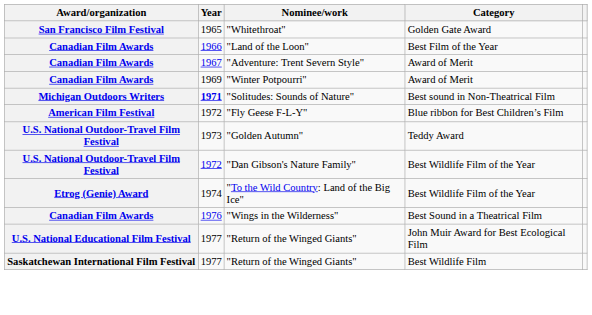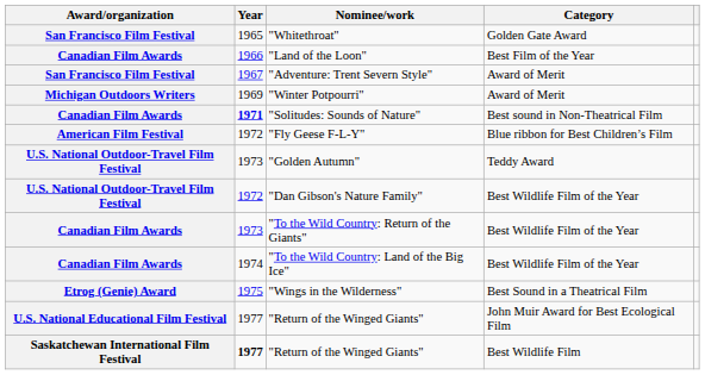 <table class="wikitable sortable plainrowheaders" style="width: 100%;">
 <tr style="background:#ccc; text-align:center;">
 <th scope="col">Award/organization</th>
 <th scope="col">Year</th>
 <th scope="col">Nominee/work</th>
 <th scope="col">Category</th>
 <th scope="col" class="unsortable"></th>
 </tr>
 <tr>
 <th scope="row"> <a href='#'>San Francisco Film Festival</a></th>
 <td>1965</td>
 <td>"Whitethroat"</td>
 <td>Golden Gate Award</td>
 <td></td>
 </tr>
 <tr>
 <th scope="row"> <a href='#'>Canadian Film Awards</a></th>
 <td><a href='#'>1966</a></td>
 <td>"Land of the Loon"</td>
 <td>Best Film of the Year</td>
 <td></td>
 </tr>
 <tr>
-<th scope="row"> <a href='#'>Canadian Film Awards</a></th>
+<th scope="row"> <a href='#'>San Francisco Film Festival</a></th>
 <td><a href='#'>1967</a></td>
 <td>"Adventure: Trent Severn Style"</td>
 <td>Award of Merit</td>
 <td></td>
 </tr>
 <tr>
-<th scope="row"> <a href='#'>Canadian Film Awards</a></th>
+<th scope="row"> <a href='#'>Michigan Outdoors Writers</a></th>
 <td>1969</td>
 <td>"Winter Potpourri"</td>
 <td>Award of Merit</td>
 <td></td>
 </tr>
 <tr>
-<th scope="row"> <a href='#'>Michigan Outdoors Writers</a></th>
+<th scope="row"> <a href='#'>Canadian Film Awards</a></th>
 <td><strong><a href='#'>1971</a></strong></td>
 <td>"Solitudes: Sounds of Nature"</td>
 <td>Best sound in Non-Theatrical Film</td>
 <td></td>
 </tr>
 <tr>
 <th scope="row"> <a href='#'>American Film Festival</a></th>
 <td>1972</td>
 <td>"Fly Geese F-L-Y"</td>
 <td>Blue ribbon for Best Children’s Film</td>
 <td></td>
 </tr>
 <tr>
 <th scope="row"> <a href='#'>U.S. National Outdoor-Travel Film Festival</a></th>
 <td>1973</td>
 <td>"Golden Autumn"</td>
 <td>Teddy Award</td>
 <td></td>
 </tr>
 <tr>
 <th scope="row"> <a href='#'>U.S. National Outdoor-Travel Film Festival</a></th>
 <td><a href='#'>1972</a></td>
 <td>"Dan Gibson's Nature Family"</td>
 <td>Best Wildlife Film of the Year</td>
 <td></td>
 </tr>
 <tr>
-<th scope="row"> <a href='#'>Etrog (Genie) Award</a></th>
+<th scope="row"> <a href='#'>Canadian Film Awards</a></th>
+<td><a href='#'>1973</a></td>
+<td>"<a href='#'>To the Wild Country</a>: Return of the Giants"</td>
+<td>Best Wildlife Film of the Year</td>
+<td></td>
+</tr>
+<tr>
+<th scope="row"> <a href='#'>Canadian Film Awards</a></th>
 <td>1974</td>
 <td>"<a href='#'>To the Wild Country</a>: Land of the Big Ice"</td>
 <td>Best Wildlife Film of the Year</td>
 <td></td>
 </tr>
 <tr>
-<th scope="row"> <a href='#'>Canadian Film Awards</a></th>
-<td><a href='#'>1976</a></td>
+<th scope="row"> <a href='#'>Etrog (Genie) Award</a></th>
+<td><a href='#'>1975</a></td>
 <td>"Wings in the Wilderness"</td>
 <td>Best Sound in a Theatrical Film</td>
 <td></td>
 </tr>
 <tr>
 <th scope="row"> <a href='#'>U.S. National Educational Film Festival</a></th>
 <td>1977</td>
 <td>"Return of the Winged Giants"</td>
 <td>John Muir Award for Best Ecological Film</td>
 <td></td>
 </tr>
 <tr>
 <th scope="row"> Saskatchewan International Film Festival</th>
-<td>1977</td>
+<td><strong>1977</strong></td>
 <td>"Return of the Winged Giants"</td>
 <td>Best Wildlife Film</td>
 <td></td>
 </tr>
 </table>
